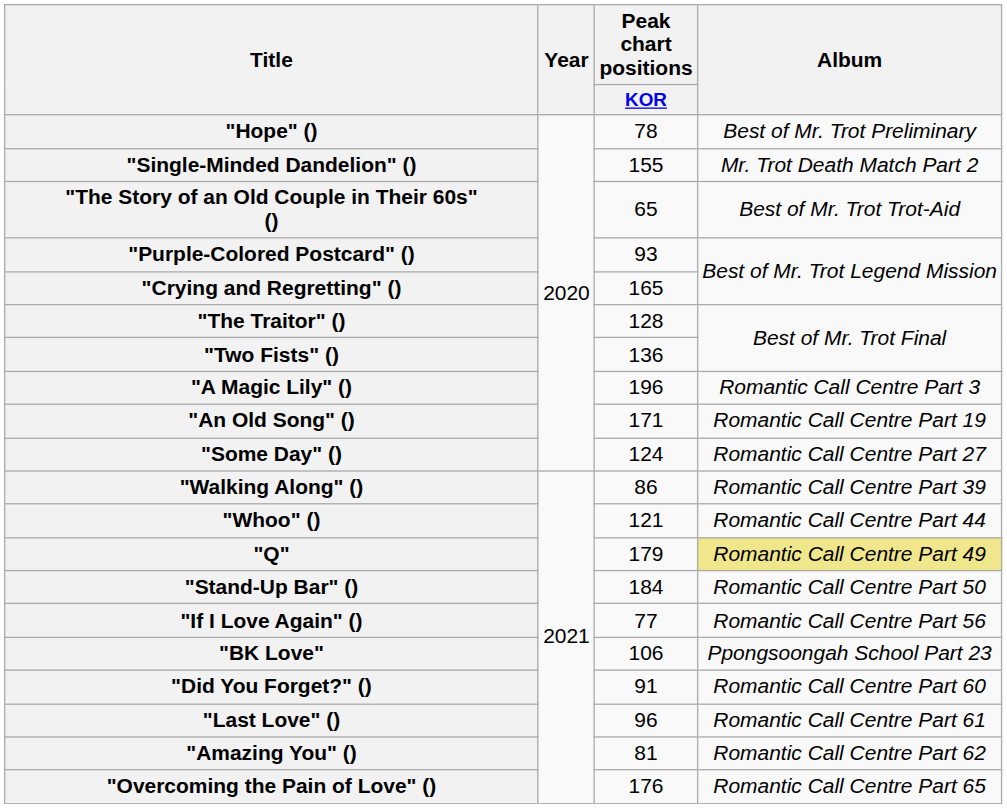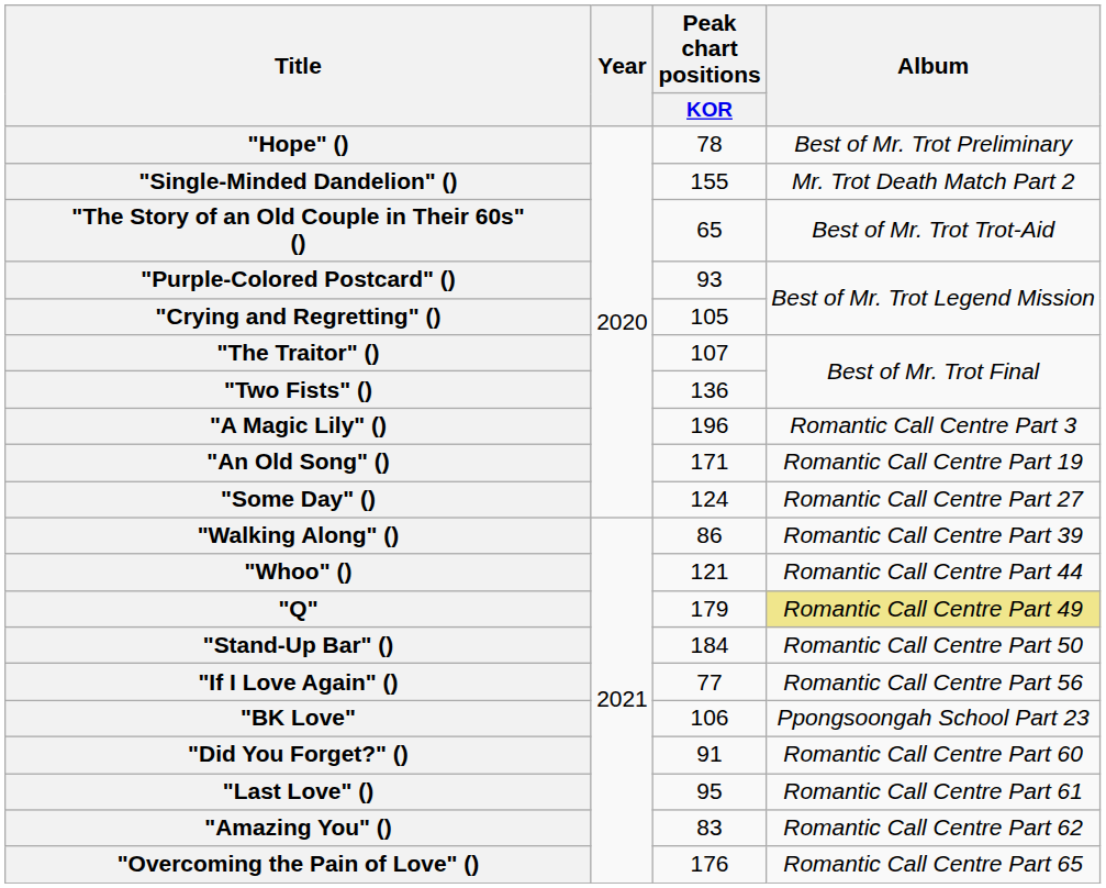 <table class="wikitable plainrowheaders" style="text-align:center;">
 <tr>
 <th scope="col" rowspan="2" style="width:25em;">Title</th>
 <th scope="col" rowspan="2">Year</th>
 <th scope="col">Peak chart positions</th>
 <th scope="col" rowspan="2">Album</th>
 </tr>
 <tr>
 <th scope="col" style="width:3em;font-size:90%;"><a href='#'>KOR</a><br></th>
 </tr>
 <tr>
 <th scope="row">"Hope" ()<br></th>
 <td rowspan="10">2020</td>
 <td>78</td>
 <td><em>Best of Mr. Trot Preliminary</em></td>
 </tr>
 <tr>
 <th scope="row">"Single-Minded Dandelion" ()<br></th>
 <td>155</td>
 <td><em>Mr. Trot Death Match Part 2</em></td>
 </tr>
 <tr>
 <th scope="row">"The Story of an Old Couple in Their 60s"<br>()<br></th>
 <td>65</td>
 <td><em>Best of Mr. Trot Trot-Aid</em></td>
 </tr>
 <tr>
 <th scope="row">"Purple-Colored Postcard" ()<br></th>
 <td>93</td>
 <td rowspan="2"><em>Best of Mr. Trot Legend Mission</em></td>
 </tr>
 <tr>
 <th scope="row">"Crying and Regretting" ()<br></th>
-<td>165</td>
+<td>105</td>
 </tr>
 <tr>
 <th scope="row">"The Traitor" ()<br></th>
-<td>128</td>
+<td>107</td>
 <td rowspan="2"><em>Best of Mr. Trot Final</em></td>
 </tr>
 <tr>
 <th scope="row">"Two Fists" ()</th>
 <td>136</td>
 </tr>
 <tr>
 <th scope="row">"A Magic Lily" ()<br></th>
 <td>196</td>
 <td><em>Romantic Call Centre Part 3</em></td>
 </tr>
 <tr>
 <th scope="row">"An Old Song" ()<br></th>
 <td>171</td>
 <td><em>Romantic Call Centre Part 19</em></td>
 </tr>
 <tr>
 <th scope="row">"Some Day" ()<br></th>
 <td>124</td>
 <td><em>Romantic Call Centre Part 27</em></td>
 </tr>
 <tr>
 <th scope="row">"Walking Along" ()<br></th>
 <td rowspan="10">2021</td>
 <td>86</td>
 <td><em>Romantic Call Centre Part 39</em></td>
 </tr>
 <tr>
 <th scope="row">"Whoo" ()<br></th>
 <td>121</td>
 <td><em>Romantic Call Centre Part 44</em></td>
 </tr>
 <tr>
 <th scope="row">"Q"<br></th>
 <td>179</td>
 <td style="background: khaki;"><em>Romantic Call Centre Part 49</em></td>
 </tr>
 <tr>
 <th scope="row">"Stand-Up Bar" ()<br></th>
 <td>184</td>
 <td><em>Romantic Call Centre Part 50</em></td>
 </tr>
 <tr>
 <th scope="row">"If I Love Again" ()<br></th>
 <td>77</td>
 <td><em>Romantic Call Centre Part 56</em></td>
 </tr>
 <tr>
 <th scope="row">"BK Love" <br></th>
 <td>106</td>
 <td><em>Ppongsoongah School Part 23</em></td>
 </tr>
 <tr>
 <th scope="row">"Did You Forget?" ()<br></th>
 <td>91</td>
 <td><em>Romantic Call Centre Part 60</em></td>
 </tr>
 <tr>
 <th scope="row">"Last Love" ()<br></th>
-<td>96</td>
+<td>95</td>
 <td><em>Romantic Call Centre Part 61</em></td>
 </tr>
 <tr>
 <th scope="row">"Amazing You" ()<br></th>
-<td>81</td>
+<td>83</td>
 <td><em>Romantic Call Centre Part 62</em></td>
 </tr>
 <tr>
 <th scope="row">"Overcoming the Pain of Love" ()<br></th>
 <td>176</td>
 <td><em>Romantic Call Centre Part 65</em><br></td>
 </tr>
 </table>
